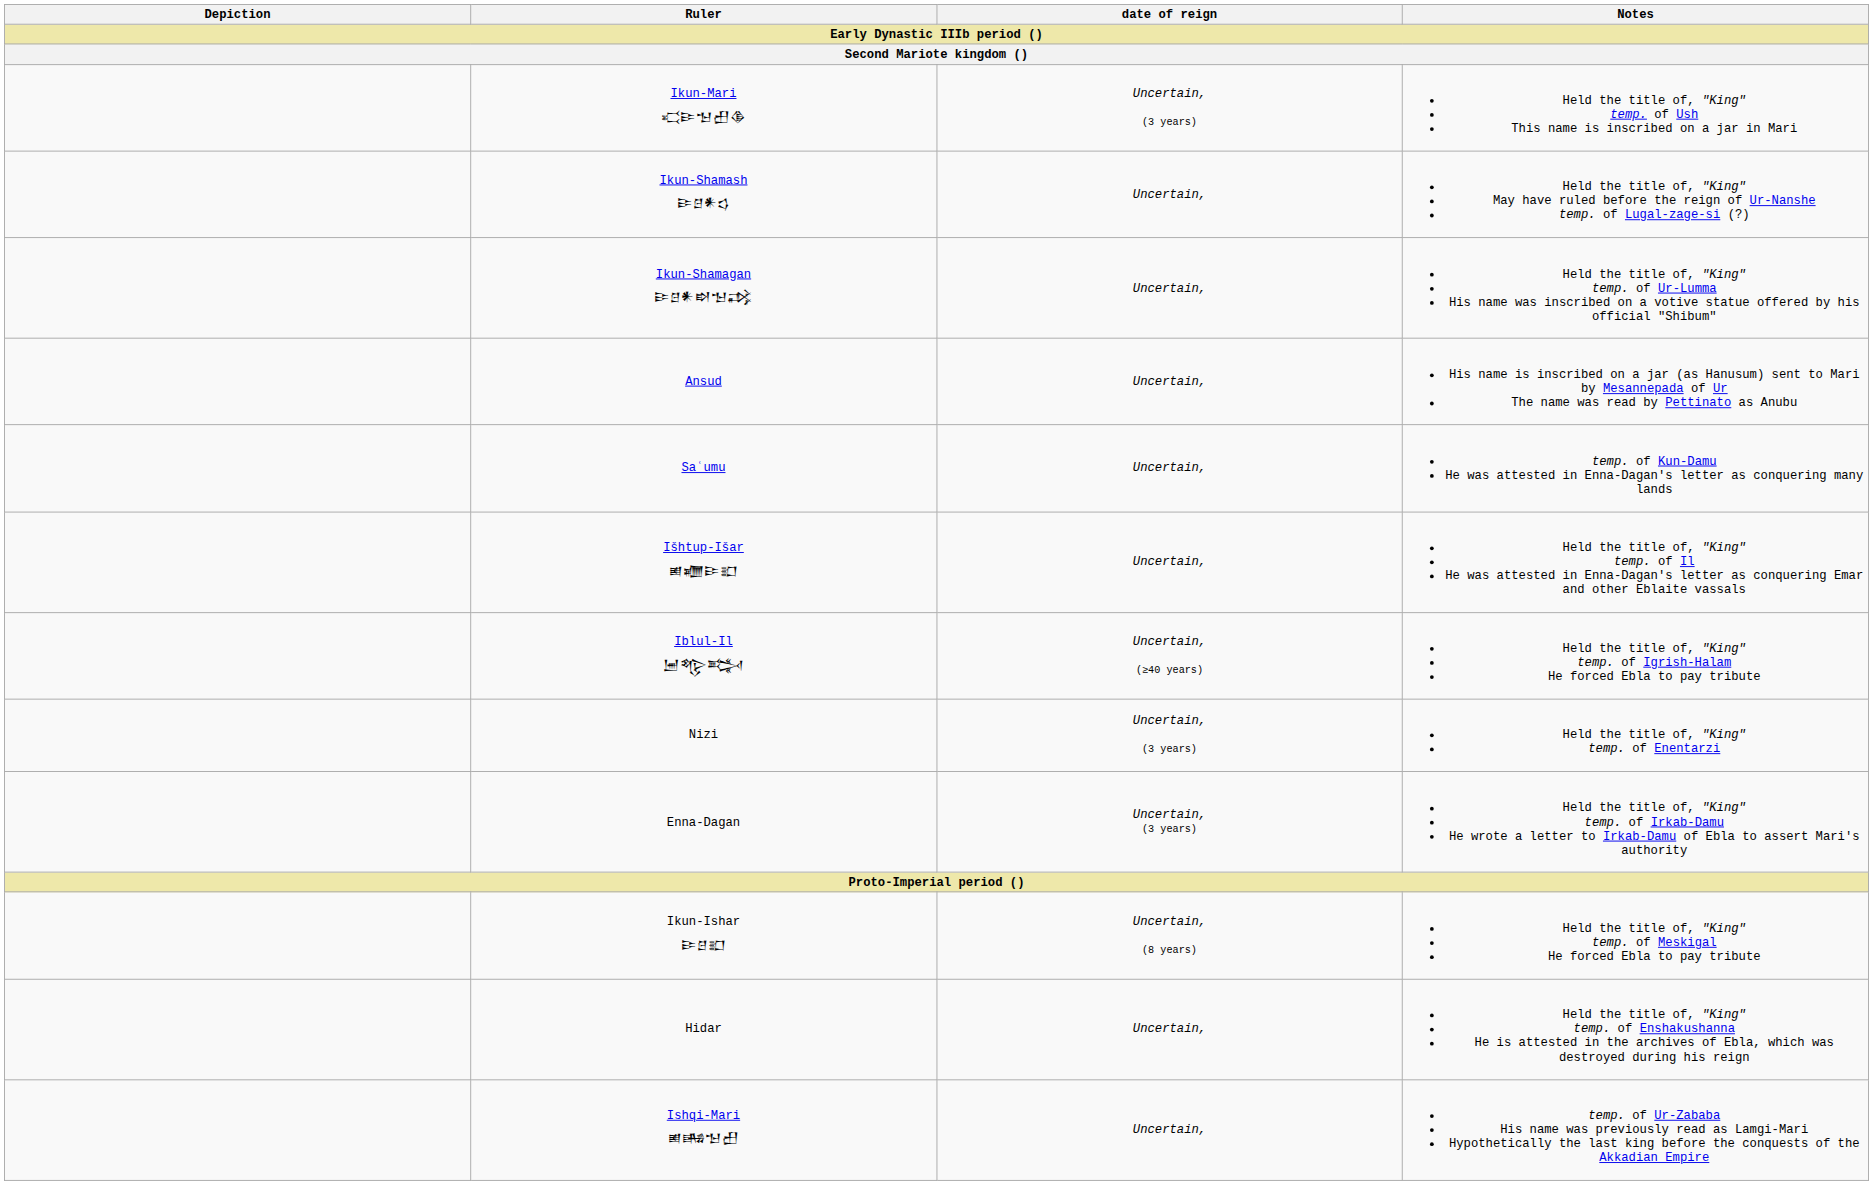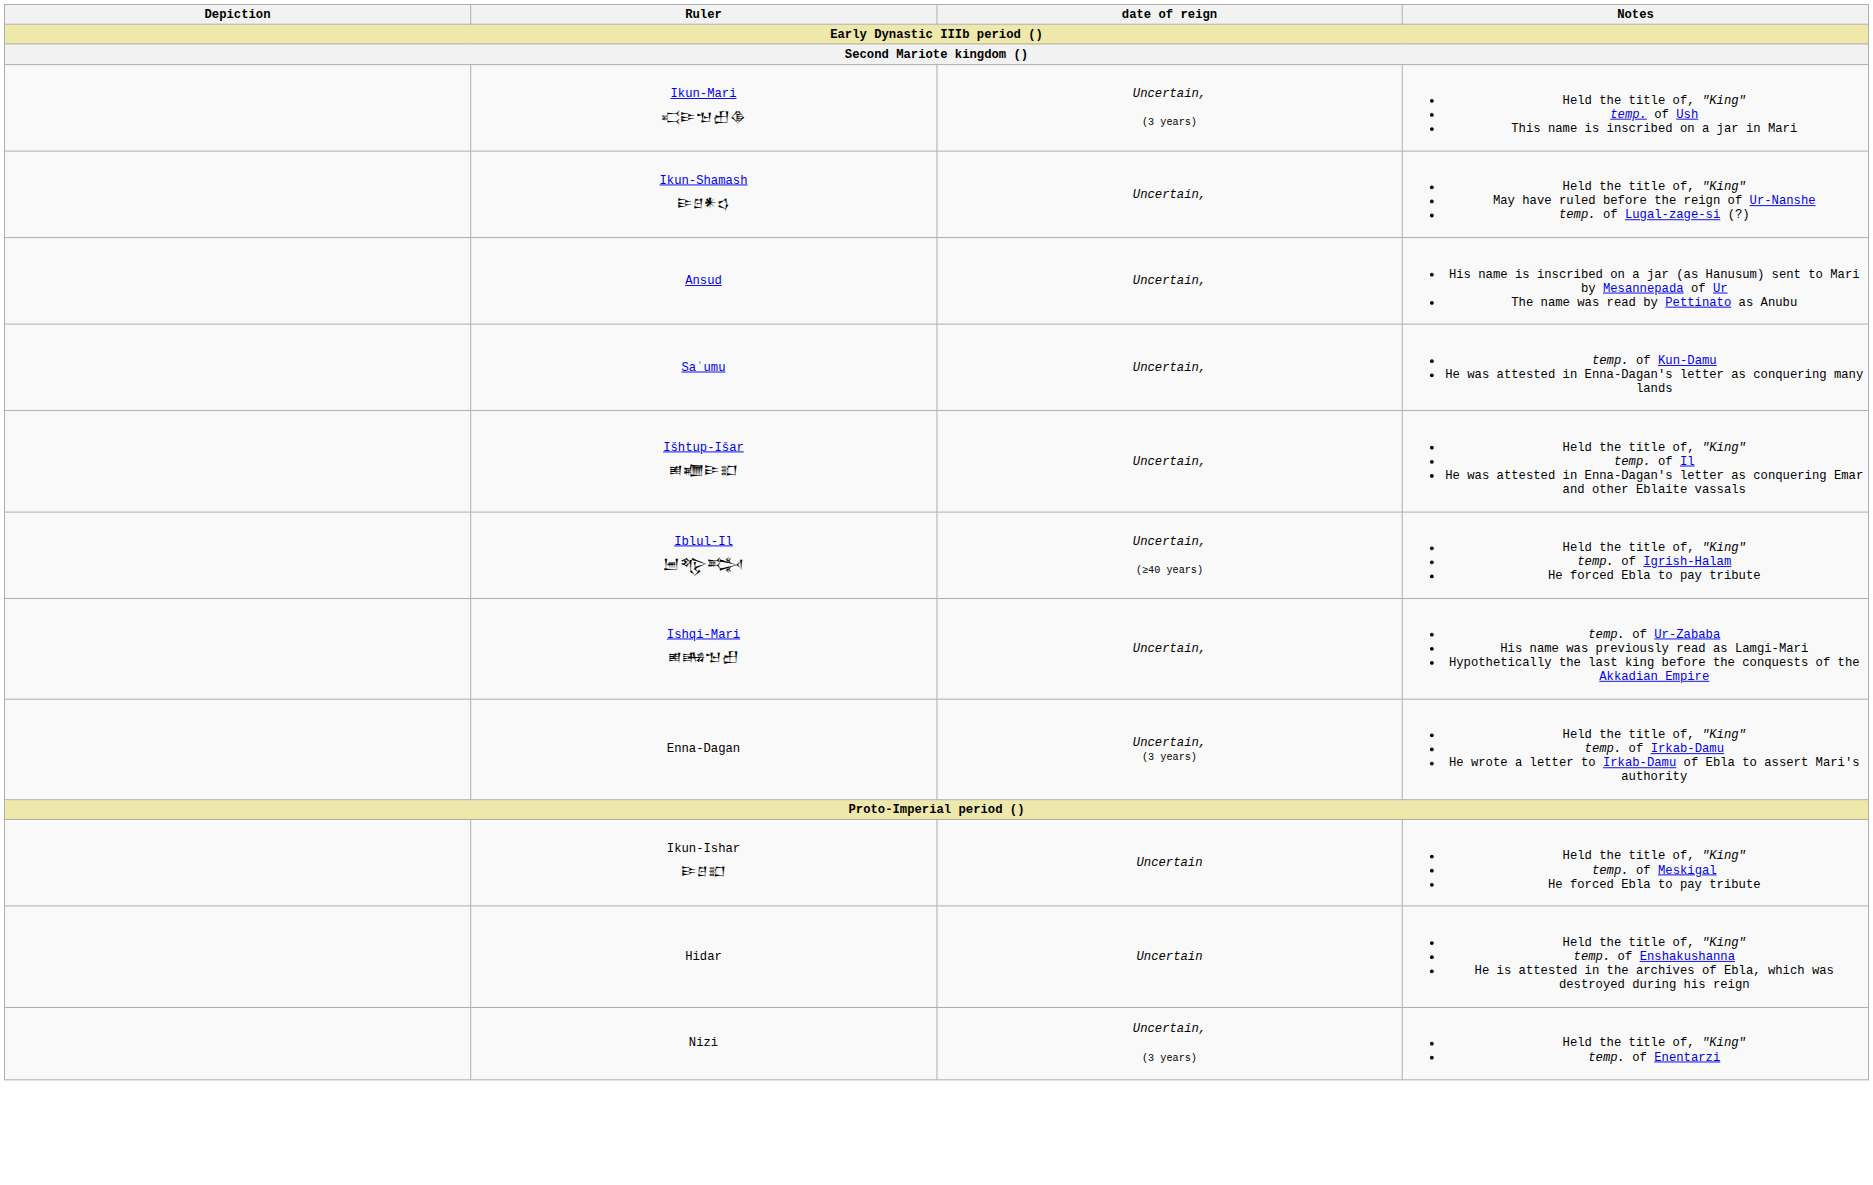 <table class="wikitable"border="1"style="width:100%;text-align:center">
 <tr>
 <th width="25%">Depiction</th>
 <th width="25%">Ruler</th>
 <th width="25%"> date of reign</th>
 <th width="25%">Notes</th>
 </tr>
 <tr>
 <td colspan="4"align="center"style="background-color:palegoldenrod"><strong>Early Dynastic IIIb period ()</strong></td>
 </tr>
 <tr>
 <th colspan="4">Second Mariote kingdom ()</th>
 </tr>
 <tr>
 <td></td>
 <td><a href='#'>Ikun-Mari</a><br>𒄣𒄿𒈠𒌷𒆠</td>
 <td><em>Uncertain,</em><br><br><small>(3 years)</small></td>
 <td><br><ul><li>Held the title of, <em>"King"</em></li><li><em><a href='#'>temp.</a></em> of <a href='#'>Ush</a></li><li>This name is inscribed on a jar in Mari</li></ul></td>
 </tr>
 <tr>
 <td></td>
 <td><a href='#'>Ikun-Shamash</a><br>𒄿𒆪𒀭𒌓</td>
 <td><em>Uncertain,</em><br></td>
 <td><br><ul><li>Held the title of, <em>"King"</em></li><li>May have ruled before the reign of <a href='#'>Ur-Nanshe</a></li><li><em>temp.</em> of <a href='#'>Lugal-zage-si</a> (?)</li></ul></td>
 </tr>
 <tr>
 <td></td>
-<td><a href='#'>Ikun-Shamagan</a><br>𒄿𒆪𒀭𒊭𒈠𒃶</td>
-<td><em>Uncertain,</em><br></td>
-<td><br><ul><li>Held the title of, <em>"King"</em></li><li><em>temp.</em> of <a href='#'>Ur-Lumma</a></li><li>His name was inscribed on a votive statue offered by his official "Shibum"</li></ul></td>
-</tr>
-<tr>
-<td></td>
 <td><a href='#'>Ansud</a></td>
 <td><em>Uncertain,</em><br></td>
 <td><br><ul><li>His name is inscribed on a jar (as Hanusum) sent to Mari by <a href='#'>Mesannepada</a> of <a href='#'>Ur</a></li><li>The name was read by <a href='#'>Pettinato</a> as Anubu</li></ul></td>
 </tr>
 <tr>
 <td></td>
 <td><a href='#'>Saʿumu</a></td>
 <td><em>Uncertain,</em><br></td>
 <td><br><ul><li><em>temp.</em> of <a href='#'>Kun-Damu</a></li><li>He was attested in Enna-Dagan's letter as conquering many lands</li></ul></td>
 </tr>
 <tr>
 <td></td>
 <td><a href='#'>Išhtup-Išar</a><br>𒅖𒁾𒄿𒊬</td>
 <td><em>Uncertain,</em><br></td>
 <td><br><ul><li>Held the title of, <em>"King"</em></li><li><em>temp.</em> of <a href='#'>Il</a></li><li>He was attested in Enna-Dagan's letter as conquering Emar and other Eblaite vassals</li></ul></td>
 </tr>
 <tr>
 <td></td>
 <td><a href='#'>Iblul-Il</a><br>𒅁𒈜𒅋</td>
 <td><em>Uncertain,</em><br><br><small>(≥40 years)</small></td>
 <td><br><ul><li>Held the title of, <em>"King"</em></li><li><em>temp.</em> of <a href='#'>Igrish-Halam</a></li><li>He forced Ebla to pay tribute</li></ul></td>
 </tr>
 <tr>
 <td></td>
-<td>Nizi</td>
-<td><em>Uncertain,</em><br><br><small>(3 years)</small></td>
-<td><br><ul><li>Held the title of, <em>"King"</em></li><li><em>temp.</em> of <a href='#'>Enentarzi</a></li></ul></td>
+<td><a href='#'>Ishqi-Mari</a><br>𒅖𒄄𒈠𒌷</td>
+<td><em>Uncertain,</em><br></td>
+<td><br><ul><li><em>temp.</em> of <a href='#'>Ur-Zababa</a></li><li>His name was previously read as Lamgi-Mari</li><li>Hypothetically the last king before the conquests of the <a href='#'>Akkadian Empire</a></li></ul></td>
 </tr>
 <tr>
 <td></td>
 <td>Enna-Dagan</td>
 <td><em>Uncertain,</em><br><small>(3 years)</small></td>
 <td><br><ul><li>Held the title of, <em>"King"</em></li><li><em>temp.</em> of <a href='#'>Irkab-Damu</a></li><li>He wrote a letter to <a href='#'>Irkab-Damu</a> of Ebla to assert Mari's authority</li></ul></td>
 </tr>
 <tr>
 <td colspan="4"align="center"style="background-color:palegoldenrod"><strong>Proto-Imperial period ()</strong></td>
 </tr>
 <tr>
 <td></td>
 <td>Ikun-Ishar<br>𒄿𒆪𒊬</td>
-<td><em>Uncertain,</em><br><br><small>(8 years)</small></td>
+<td><em>Uncertain</em></td>
 <td><br><ul><li>Held the title of, <em>"King"</em></li><li><em>temp.</em> of <a href='#'>Meskigal</a></li><li>He forced Ebla to pay tribute</li></ul></td>
 </tr>
 <tr>
 <td></td>
 <td>Hidar</td>
-<td><em>Uncertain,</em><br></td>
+<td><em>Uncertain</em></td>
 <td><br><ul><li>Held the title of, <em>"King"</em></li><li><em>temp.</em> of <a href='#'>Enshakushanna</a></li><li>He is attested in the archives of Ebla, which was destroyed during his reign</li></ul></td>
 </tr>
 <tr>
 <td></td>
-<td><a href='#'>Ishqi-Mari</a><br>𒅖𒄄𒈠𒌷</td>
-<td><em>Uncertain,</em><br></td>
-<td><br><ul><li><em>temp.</em> of <a href='#'>Ur-Zababa</a></li><li>His name was previously read as Lamgi-Mari</li><li>Hypothetically the last king before the conquests of the <a href='#'>Akkadian Empire</a></li></ul></td>
+<td>Nizi</td>
+<td><em>Uncertain,</em><br><br><small>(3 years)</small></td>
+<td><br><ul><li>Held the title of, <em>"King"</em></li><li><em>temp.</em> of <a href='#'>Enentarzi</a></li></ul></td>
 </tr>
 </table>
